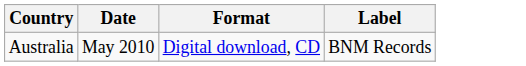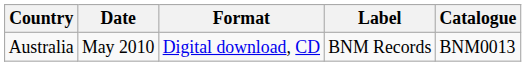 <table class="wikitable">
 <tr>
 <th>Country</th>
 <th>Date</th>
 <th>Format</th>
 <th>Label</th>
+<th>Catalogue</th>
 </tr>
 <tr>
 <td>Australia</td>
 <td>May 2010</td>
 <td><a href='#'>Digital download</a>, <a href='#'>CD</a></td>
 <td>BNM Records</td>
+<td>BNM0013</td>
 </tr>
 </table>
